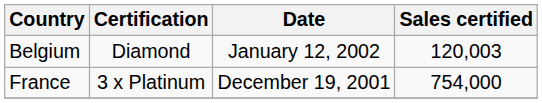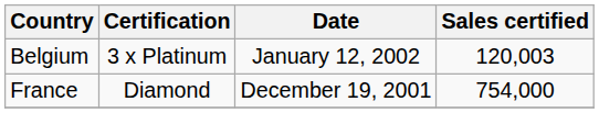 <table class="wikitable sortable">
 <tr>
 <th>Country</th>
 <th>Certification</th>
 <th>Date</th>
 <th>Sales certified</th>
 </tr>
 <tr>
 <td>Belgium</td>
-<td align="center">Diamond</td>
+<td align="center">3 x Platinum</td>
 <td align="center">January 12, 2002</td>
 <td align="center">120,003</td>
 </tr>
 <tr>
 <td>France</td>
-<td align="center">3 x Platinum</td>
+<td align="center">Diamond</td>
 <td align="center">December 19, 2001</td>
 <td align="center">754,000</td>
 </tr>
 <tr>
 </tr>
 </table>
